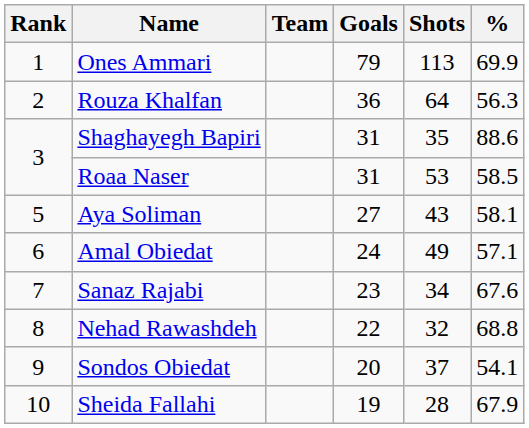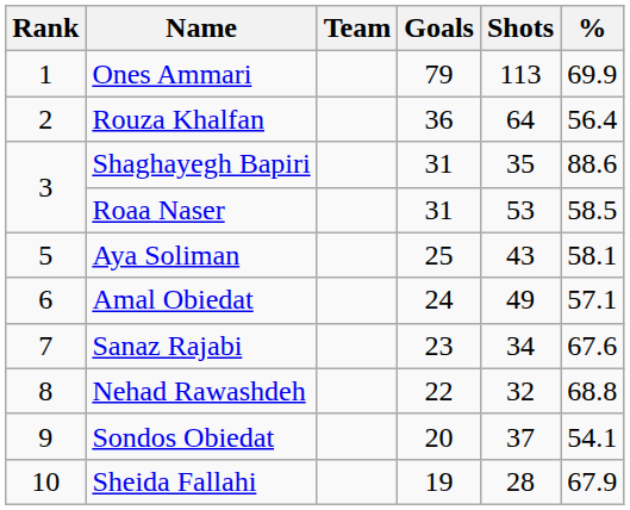 <table class="wikitable" style="text-align: center;">
 <tr>
 <th>Rank</th>
 <th>Name</th>
 <th>Team</th>
 <th>Goals</th>
 <th>Shots</th>
 <th>%</th>
 </tr>
 <tr>
 <td>1</td>
 <td align="left"><a href='#'>Ones Ammari</a></td>
 <td align="left"></td>
 <td>79</td>
 <td>113</td>
 <td>69.9</td>
 </tr>
 <tr>
 <td>2</td>
 <td align="left"><a href='#'>Rouza Khalfan</a></td>
 <td align="left"></td>
 <td>36</td>
 <td>64</td>
-<td>56.3</td>
+<td>56.4</td>
 </tr>
 <tr>
 <td rowspan=2>3</td>
 <td align="left"><a href='#'>Shaghayegh Bapiri</a></td>
 <td align="left"></td>
 <td>31</td>
 <td>35</td>
 <td>88.6</td>
 </tr>
 <tr>
 <td align="left"><a href='#'>Roaa Naser</a></td>
 <td align="left"></td>
 <td>31</td>
 <td>53</td>
 <td>58.5</td>
 </tr>
 <tr>
 <td>5</td>
 <td align="left"><a href='#'>Aya Soliman</a></td>
 <td align="left"></td>
-<td>27</td>
+<td>25</td>
 <td>43</td>
 <td>58.1</td>
 </tr>
 <tr>
 <td>6</td>
 <td align="left"><a href='#'>Amal Obiedat</a></td>
 <td align="left"></td>
 <td>24</td>
 <td>49</td>
 <td>57.1</td>
 </tr>
 <tr>
 <td>7</td>
 <td align="left"><a href='#'>Sanaz Rajabi</a></td>
 <td align="left"></td>
 <td>23</td>
 <td>34</td>
 <td>67.6</td>
 </tr>
 <tr>
 <td>8</td>
 <td align="left"><a href='#'>Nehad Rawashdeh</a></td>
 <td align="left"></td>
 <td>22</td>
 <td>32</td>
 <td>68.8</td>
 </tr>
 <tr>
 <td>9</td>
 <td align="left"><a href='#'>Sondos Obiedat</a></td>
 <td align="left"></td>
 <td>20</td>
 <td>37</td>
 <td>54.1</td>
 </tr>
 <tr>
 <td>10</td>
 <td align="left"><a href='#'>Sheida Fallahi</a></td>
 <td align="left"></td>
 <td>19</td>
 <td>28</td>
 <td>67.9</td>
 </tr>
 </table>
